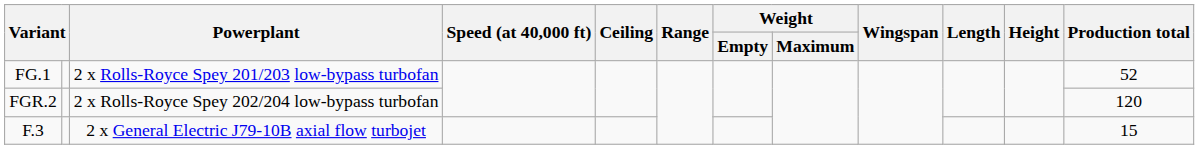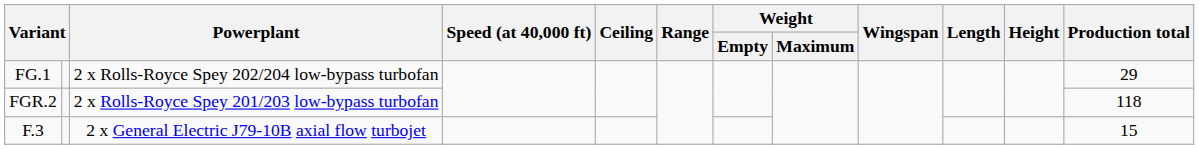 <table class="wikitable" border="1" style="text-align:right;">
 <tr>
 <th rowspan=2 colspan=2>Variant</th>
 <th rowspan=2>Powerplant</th>
 <th rowspan=2>Speed (at 40,000 ft)</th>
 <th rowspan=2>Ceiling</th>
 <th rowspan=2>Range</th>
 <th colspan=2>Weight</th>
 <th rowspan=2>Wingspan</th>
 <th rowspan=2>Length</th>
 <th rowspan=2>Height</th>
 <th rowspan=2>Production total</th>
 </tr>
 <tr>
 <th>Empty</th>
 <th>Maximum</th>
 </tr>
 <tr align=center>
 <td>FG.1</td>
 <td></td>
-<td>2 x <a href='#'>Rolls-Royce Spey 201/203</a> <a href='#'>low-bypass turbofan</a></td>
+<td>2 x Rolls-Royce Spey 202/204 low-bypass turbofan</td>
 <td rowspan=2></td>
 <td rowspan=2></td>
 <td rowspan=3></td>
 <td rowspan=2></td>
 <td rowspan=3></td>
 <td rowspan=3></td>
 <td rowspan=2></td>
 <td rowspan=2></td>
-<td>52</td>
+<td>29</td>
 </tr>
 <tr align=center>
 <td>FGR.2</td>
 <td></td>
-<td>2 x Rolls-Royce Spey 202/204 low-bypass turbofan</td>
-<td>120</td>
+<td>2 x <a href='#'>Rolls-Royce Spey 201/203</a> <a href='#'>low-bypass turbofan</a></td>
+<td>118</td>
 </tr>
 <tr align=center>
 <td>F.3</td>
 <td></td>
 <td>2 x <a href='#'>General Electric J79-10B</a> <a href='#'>axial flow</a> <a href='#'>turbojet</a></td>
 <td></td>
 <td></td>
 <td></td>
 <td></td>
 <td></td>
 <td>15</td>
 </tr>
 </table>
